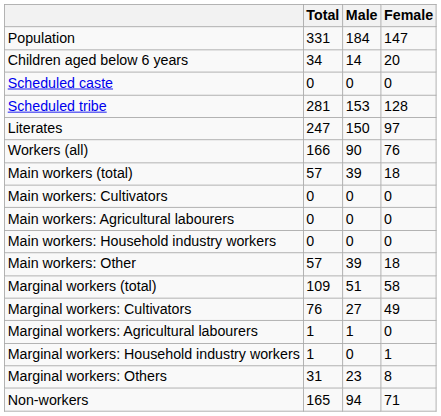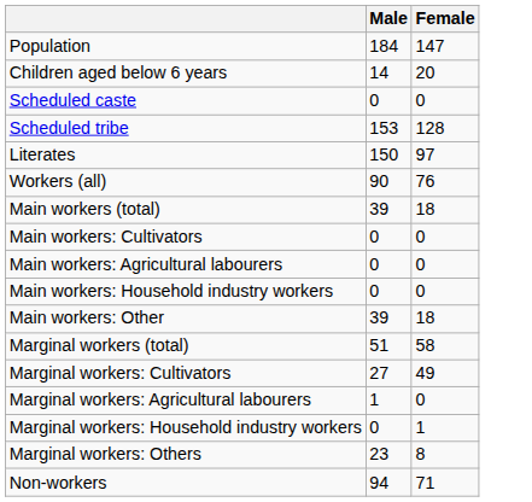 <table class="wikitable sortable">
 <tr>
 <th></th>
-<th>Total</th>
 <th>Male</th>
 <th>Female</th>
 </tr>
 <tr>
 <td>Population</td>
-<td>331</td>
 <td>184</td>
 <td>147</td>
 </tr>
 <tr>
 <td>Children aged below 6 years</td>
-<td>34</td>
 <td>14</td>
 <td>20</td>
 </tr>
 <tr>
 <td><a href='#'>Scheduled caste</a></td>
 <td>0</td>
 <td>0</td>
-<td>0</td>
 </tr>
 <tr>
 <td><a href='#'>Scheduled tribe</a></td>
-<td>281</td>
 <td>153</td>
 <td>128</td>
 </tr>
 <tr>
 <td>Literates</td>
-<td>247</td>
 <td>150</td>
 <td>97</td>
 </tr>
 <tr>
 <td>Workers (all)</td>
-<td>166</td>
 <td>90</td>
 <td>76</td>
 </tr>
 <tr>
 <td>Main workers (total)</td>
-<td>57</td>
 <td>39</td>
 <td>18</td>
 </tr>
 <tr>
 <td>Main workers: Cultivators</td>
 <td>0</td>
 <td>0</td>
-<td>0</td>
 </tr>
 <tr>
 <td>Main workers: Agricultural labourers</td>
-<td>0</td>
 <td>0</td>
 <td>0</td>
 </tr>
 <tr>
 <td>Main workers: Household industry workers</td>
 <td>0</td>
 <td>0</td>
-<td>0</td>
 </tr>
 <tr>
 <td>Main workers: Other</td>
-<td>57</td>
 <td>39</td>
 <td>18</td>
 </tr>
 <tr>
 <td>Marginal workers (total)</td>
-<td>109</td>
 <td>51</td>
 <td>58</td>
 </tr>
 <tr>
 <td>Marginal workers: Cultivators</td>
-<td>76</td>
 <td>27</td>
 <td>49</td>
 </tr>
 <tr>
 <td>Marginal workers: Agricultural labourers</td>
 <td>1</td>
-<td>1</td>
 <td>0</td>
 </tr>
 <tr>
 <td>Marginal workers: Household industry workers</td>
-<td>1</td>
 <td>0</td>
 <td>1</td>
 </tr>
 <tr>
 <td>Marginal workers: Others</td>
-<td>31</td>
 <td>23</td>
 <td>8</td>
 </tr>
 <tr>
 <td>Non-workers</td>
-<td>165</td>
 <td>94</td>
 <td>71</td>
 </tr>
 </table>
